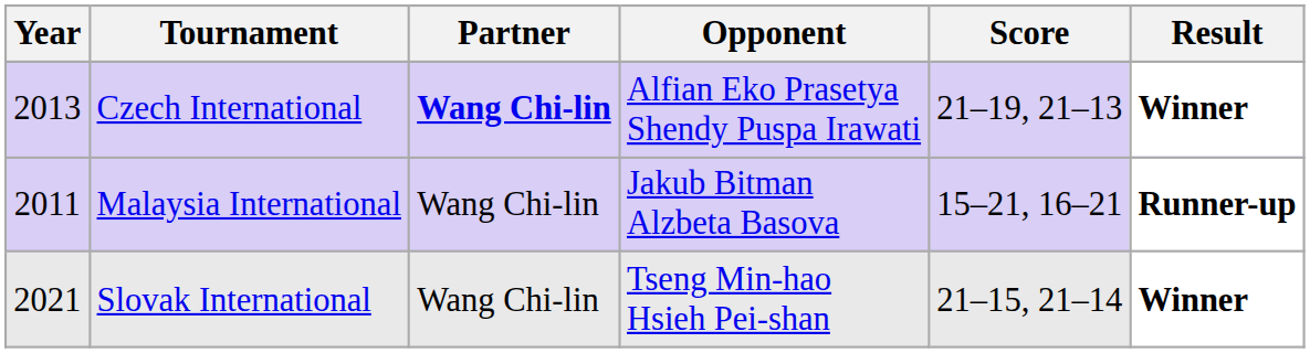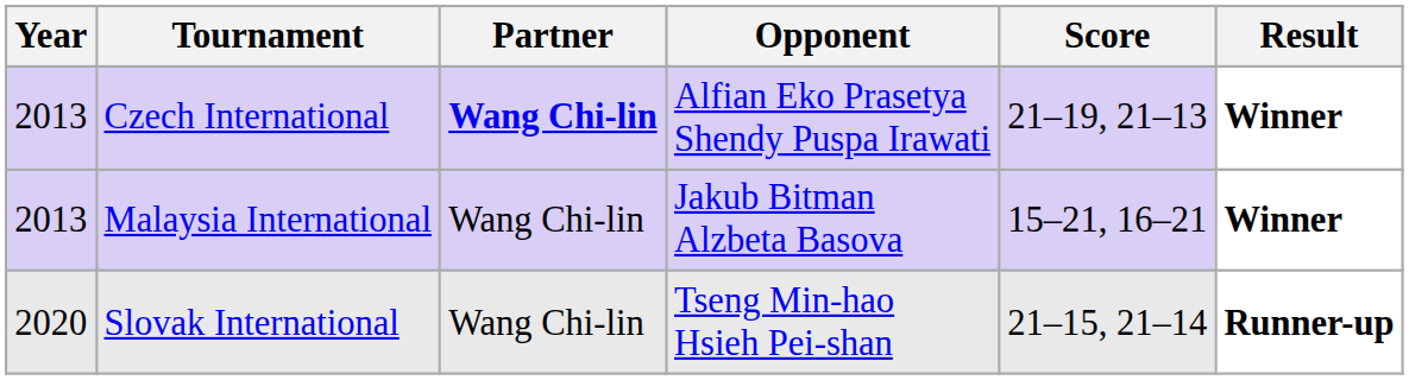 <table class="sortable wikitable" style="font-size: 90%;">
 <tr>
 <th>Year</th>
 <th>Tournament</th>
 <th>Partner</th>
 <th>Opponent</th>
 <th>Score</th>
 <th>Result</th>
 </tr>
 <tr style="background:#D8CEF6">
 <td align="center">2013</td>
 <td align="left"><a href='#'>Czech International</a></td>
 <td align="left"><strong> <a href='#'>Wang Chi-lin</a></strong></td>
 <td align="left"> <a href='#'>Alfian Eko Prasetya</a><br> <a href='#'>Shendy Puspa Irawati</a></td>
 <td align="left">21–19, 21–13</td>
 <td style="text-align:left; background:white"> <strong>Winner</strong></td>
 </tr>
 <tr style="background:#D8CEF6">
-<td align="center">2011</td>
+<td align="center">2013</td>
 <td align="left"><a href='#'>Malaysia International</a></td>
 <td align="left"> Wang Chi-lin</td>
 <td align="left"> <a href='#'>Jakub Bitman</a><br> <a href='#'>Alzbeta Basova</a></td>
 <td align="left">15–21, 16–21</td>
-<td style="text-align:left; background:white"> <strong>Runner-up</strong></td>
+<td style="text-align:left; background:white"> <strong>Winner</strong></td>
 </tr>
 <tr style="background:#E9E9E9">
-<td align="center">2021</td>
+<td align="center">2020</td>
 <td align="left"><a href='#'>Slovak International</a></td>
 <td align="left"> Wang Chi-lin</td>
 <td align="left"> <a href='#'>Tseng Min-hao</a><br> <a href='#'>Hsieh Pei-shan</a></td>
 <td align="left">21–15, 21–14</td>
-<td style="text-align:left; background:white"> <strong>Winner</strong></td>
+<td style="text-align:left; background:white"> <strong>Runner-up</strong></td>
 </tr>
 </table>
